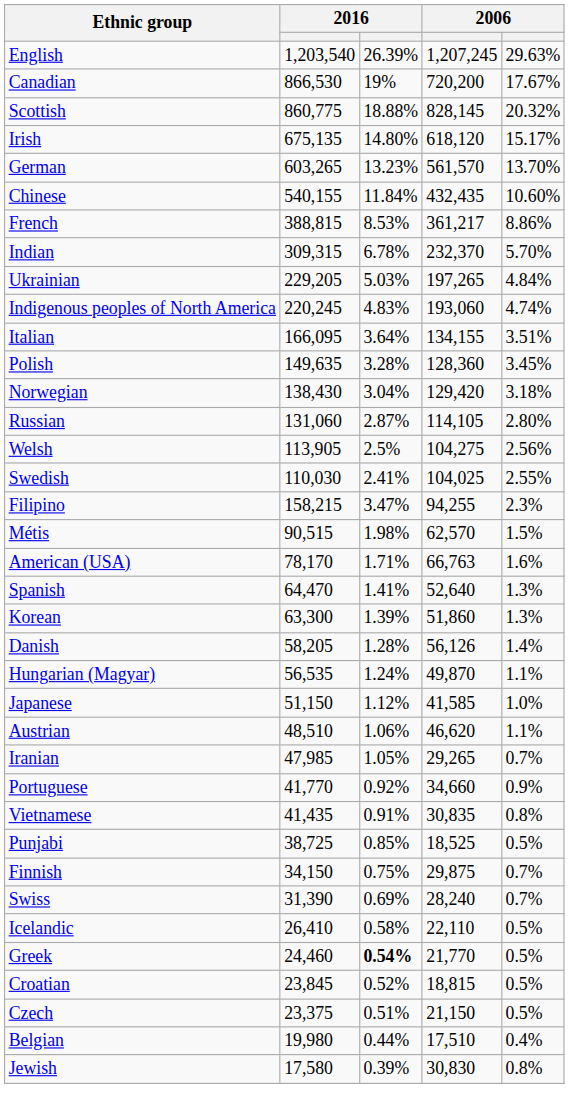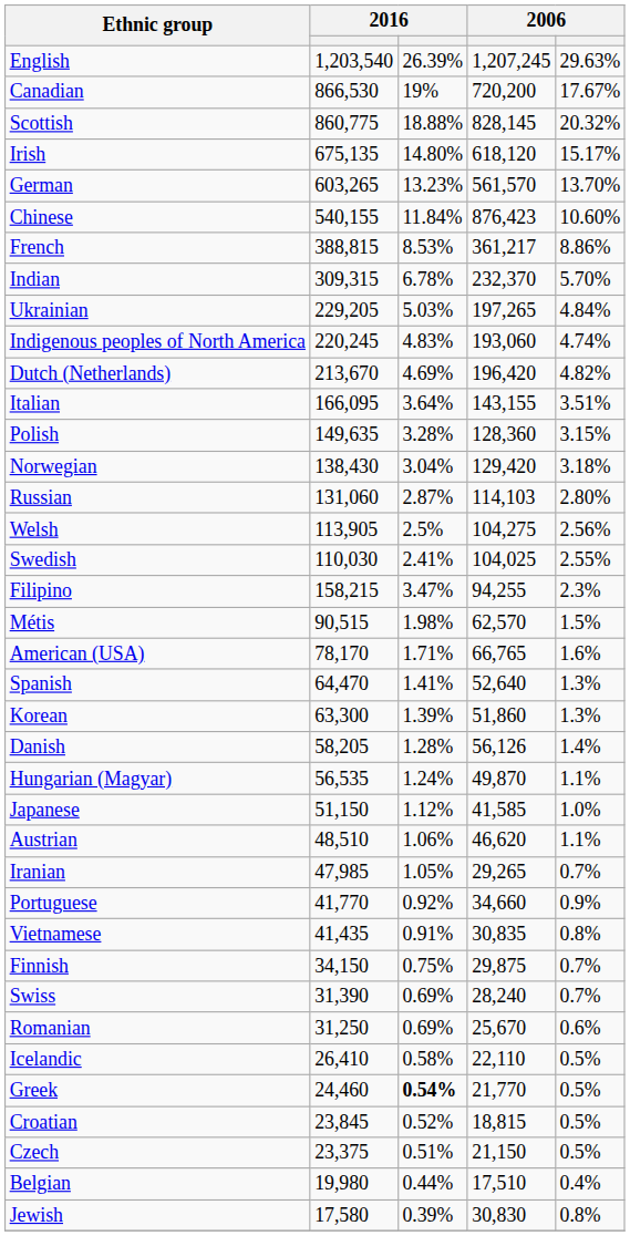 <table class="wikitable sortable">
 <tr>
 <th rowspan="2">Ethnic group</th>
 <th colspan="2">2016</th>
 <th colspan="2">2006</th>
 </tr>
 <tr>
 <th><a href='#'></a></th>
 <th></th>
 <th></th>
 <th></th>
 </tr>
 <tr>
 <td><a href='#'>English</a></td>
 <td>1,203,540</td>
 <td>26.39%</td>
 <td>1,207,245</td>
 <td>29.63%</td>
 </tr>
 <tr>
 <td><a href='#'>Canadian</a></td>
 <td>866,530</td>
 <td>19%</td>
 <td>720,200</td>
 <td>17.67%</td>
 </tr>
 <tr>
 <td><a href='#'>Scottish</a></td>
 <td>860,775</td>
 <td>18.88%</td>
 <td>828,145</td>
 <td>20.32%</td>
 </tr>
 <tr>
 <td><a href='#'>Irish</a></td>
 <td>675,135</td>
 <td>14.80%</td>
 <td>618,120</td>
 <td>15.17%</td>
 </tr>
 <tr>
 <td><a href='#'>German</a></td>
 <td>603,265</td>
 <td>13.23%</td>
 <td>561,570</td>
 <td>13.70%</td>
 </tr>
 <tr>
 <td><a href='#'>Chinese</a></td>
 <td>540,155</td>
 <td>11.84%</td>
-<td>432,435</td>
+<td>876,423</td>
 <td>10.60%</td>
 </tr>
 <tr>
 <td><a href='#'>French</a></td>
 <td>388,815</td>
 <td>8.53%</td>
 <td>361,217</td>
 <td>8.86%</td>
 </tr>
 <tr>
 <td><a href='#'>Indian</a></td>
 <td>309,315</td>
 <td>6.78%</td>
 <td>232,370</td>
 <td>5.70%</td>
 </tr>
 <tr>
 <td><a href='#'>Ukrainian</a></td>
 <td>229,205</td>
 <td>5.03%</td>
 <td>197,265</td>
 <td>4.84%</td>
 </tr>
 <tr>
 <td><a href='#'>Indigenous peoples of North America</a></td>
 <td>220,245</td>
 <td>4.83%</td>
 <td>193,060</td>
 <td>4.74%</td>
 </tr>
 <tr>
+<td><a href='#'>Dutch (Netherlands)</a></td>
+<td>213,670</td>
+<td>4.69%</td>
+<td>196,420</td>
+<td>4.82%</td>
+</tr>
+<tr>
 <td><a href='#'>Italian</a></td>
 <td>166,095</td>
 <td>3.64%</td>
-<td>134,155</td>
+<td>143,155</td>
 <td>3.51%</td>
 </tr>
 <tr>
 <td><a href='#'>Polish</a></td>
 <td>149,635</td>
 <td>3.28%</td>
 <td>128,360</td>
-<td>3.45%</td>
+<td>3.15%</td>
 </tr>
 <tr>
 <td><a href='#'>Norwegian</a></td>
 <td>138,430</td>
 <td>3.04%</td>
 <td>129,420</td>
 <td>3.18%</td>
 </tr>
 <tr>
 <td><a href='#'>Russian</a></td>
 <td>131,060</td>
 <td>2.87%</td>
-<td>114,105</td>
+<td>114,103</td>
 <td>2.80%</td>
 </tr>
 <tr>
 <td><a href='#'>Welsh</a></td>
 <td>113,905</td>
 <td>2.5%</td>
 <td>104,275</td>
 <td>2.56%</td>
 </tr>
 <tr>
 <td><a href='#'>Swedish</a></td>
 <td>110,030</td>
 <td>2.41%</td>
 <td>104,025</td>
 <td>2.55%</td>
 </tr>
 <tr>
 <td><a href='#'>Filipino</a></td>
 <td>158,215</td>
 <td>3.47%</td>
 <td>94,255</td>
 <td>2.3%</td>
 </tr>
 <tr>
 <td><a href='#'>Métis</a></td>
 <td>90,515</td>
 <td>1.98%</td>
 <td>62,570</td>
 <td>1.5%</td>
 </tr>
 <tr>
 <td><a href='#'>American (USA)</a></td>
 <td>78,170</td>
 <td>1.71%</td>
-<td>66,763</td>
+<td>66,765</td>
 <td>1.6%</td>
 </tr>
 <tr>
 <td><a href='#'>Spanish</a></td>
 <td>64,470</td>
 <td>1.41%</td>
 <td>52,640</td>
 <td>1.3%</td>
 </tr>
 <tr>
 <td><a href='#'>Korean</a></td>
 <td>63,300</td>
 <td>1.39%</td>
 <td>51,860</td>
 <td>1.3%</td>
 </tr>
 <tr>
 <td><a href='#'>Danish</a></td>
 <td>58,205</td>
 <td>1.28%</td>
 <td>56,126</td>
 <td>1.4%</td>
 </tr>
 <tr>
 <td><a href='#'>Hungarian (Magyar)</a></td>
 <td>56,535</td>
 <td>1.24%</td>
 <td>49,870</td>
 <td>1.1%</td>
 </tr>
 <tr>
 <td><a href='#'>Japanese</a></td>
 <td>51,150</td>
 <td>1.12%</td>
 <td>41,585</td>
 <td>1.0%</td>
 </tr>
 <tr>
 <td><a href='#'>Austrian</a></td>
 <td>48,510</td>
 <td>1.06%</td>
 <td>46,620</td>
 <td>1.1%</td>
 </tr>
 <tr>
 <td><a href='#'>Iranian</a></td>
 <td>47,985</td>
 <td>1.05%</td>
 <td>29,265</td>
 <td>0.7%</td>
 </tr>
 <tr>
 <td><a href='#'>Portuguese</a></td>
 <td>41,770</td>
 <td>0.92%</td>
 <td>34,660</td>
 <td>0.9%</td>
 </tr>
 <tr>
 <td><a href='#'>Vietnamese</a></td>
 <td>41,435</td>
 <td>0.91%</td>
 <td>30,835</td>
 <td>0.8%</td>
 </tr>
 <tr>
-<td><a href='#'>Punjabi</a></td>
-<td>38,725</td>
-<td>0.85%</td>
-<td>18,525</td>
-<td>0.5%</td>
-</tr>
-<tr>
 <td><a href='#'>Finnish</a></td>
 <td>34,150</td>
 <td>0.75%</td>
 <td>29,875</td>
 <td>0.7%</td>
 </tr>
 <tr>
 <td><a href='#'>Swiss</a></td>
 <td>31,390</td>
 <td>0.69%</td>
 <td>28,240</td>
 <td>0.7%</td>
+</tr>
+<tr>
+<td><a href='#'>Romanian</a></td>
+<td>31,250</td>
+<td>0.69%</td>
+<td>25,670</td>
+<td>0.6%</td>
 </tr>
 <tr>
 <td><a href='#'>Icelandic</a></td>
 <td>26,410</td>
 <td>0.58%</td>
 <td>22,110</td>
 <td>0.5%</td>
 </tr>
 <tr>
 <td><a href='#'>Greek</a></td>
 <td>24,460</td>
 <td><strong>0.54%</strong></td>
 <td>21,770</td>
 <td>0.5%</td>
 </tr>
 <tr>
 <td><a href='#'>Croatian</a></td>
 <td>23,845</td>
 <td>0.52%</td>
 <td>18,815</td>
 <td>0.5%</td>
 </tr>
 <tr>
 <td><a href='#'>Czech</a></td>
 <td>23,375</td>
 <td>0.51%</td>
 <td>21,150</td>
 <td>0.5%</td>
 </tr>
 <tr>
 <td><a href='#'>Belgian</a></td>
 <td>19,980</td>
 <td>0.44%</td>
 <td>17,510</td>
 <td>0.4%</td>
 </tr>
 <tr>
 <td><a href='#'>Jewish</a></td>
 <td>17,580</td>
 <td>0.39%</td>
 <td>30,830</td>
 <td>0.8%</td>
 </tr>
 <tr>
 </tr>
 </table>
